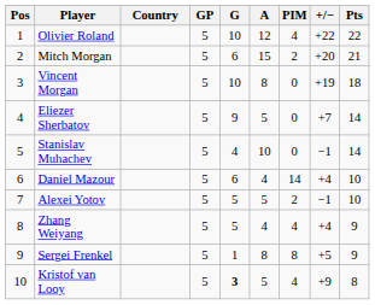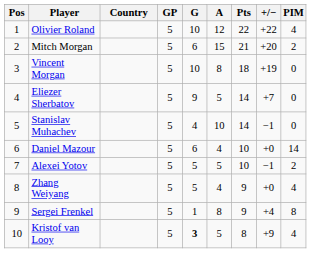 <table class="wikitable sortable" style="text-align: center;">
 <tr>
 <th width=30>Pos</th>
 <th width=100>Player</th>
 <th width=80>Country</th>
 <th width=30>GP</th>
 <th width=30>G</th>
 <th width=30>A</th>
+<th width=30>Pts</th>
+<th width=30>+/−</th>
 <th width=30>PIM</th>
-<th width=30>+/−</th>
-<th width=30>Pts</th>
 </tr>
 <tr>
 <td>1</td>
 <td align=left><a href='#'>Olivier Roland</a></td>
 <td align=left></td>
 <td>5</td>
 <td>10</td>
 <td>12</td>
+<td>22</td>
+<td>+22</td>
 <td>4</td>
-<td>+22</td>
-<td>22</td>
 </tr>
 <tr>
 <td>2</td>
 <td align=left>Mitch Morgan</td>
 <td align=left></td>
 <td>5</td>
 <td>6</td>
 <td>15</td>
+<td>21</td>
+<td>+20</td>
 <td>2</td>
-<td>+20</td>
-<td>21</td>
 </tr>
 <tr>
 <td>3</td>
 <td align=left><a href='#'>Vincent Morgan</a></td>
 <td align=left></td>
 <td>5</td>
 <td>10</td>
 <td>8</td>
+<td>18</td>
+<td>+19</td>
 <td>0</td>
-<td>+19</td>
-<td>18</td>
 </tr>
 <tr>
 <td>4</td>
 <td align=left><a href='#'>Eliezer Sherbatov</a></td>
 <td align=left></td>
 <td>5</td>
 <td>9</td>
 <td>5</td>
+<td>14</td>
+<td>+7</td>
 <td>0</td>
-<td>+7</td>
-<td>14</td>
 </tr>
 <tr>
 <td>5</td>
 <td align=left><a href='#'>Stanislav Muhachev</a></td>
 <td align=left></td>
 <td>5</td>
 <td>4</td>
 <td>10</td>
+<td>14</td>
+<td>−1</td>
 <td>0</td>
-<td>−1</td>
-<td>14</td>
 </tr>
 <tr>
 <td>6</td>
 <td align=left><a href='#'>Daniel Mazour</a></td>
 <td align=left></td>
 <td>5</td>
 <td>6</td>
 <td>4</td>
+<td>10</td>
+<td>+0</td>
 <td>14</td>
-<td>+4</td>
-<td>10</td>
 </tr>
 <tr>
 <td>7</td>
 <td align=left><a href='#'>Alexei Yotov</a></td>
 <td align=left></td>
 <td>5</td>
 <td>5</td>
 <td>5</td>
+<td>10</td>
+<td>−1</td>
 <td>2</td>
-<td>−1</td>
-<td>10</td>
 </tr>
 <tr>
 <td>8</td>
 <td align=left><a href='#'>Zhang Weiyang</a></td>
 <td align=left></td>
 <td>5</td>
 <td>5</td>
 <td>4</td>
+<td>9</td>
+<td>+0</td>
 <td>4</td>
-<td>+4</td>
-<td>9</td>
 </tr>
 <tr>
 <td>9</td>
 <td align=left><a href='#'>Sergei Frenkel</a></td>
 <td align=left></td>
 <td>5</td>
 <td>1</td>
 <td>8</td>
+<td>9</td>
+<td>+4</td>
 <td>8</td>
-<td>+5</td>
-<td>9</td>
 </tr>
 <tr>
 <td>10</td>
 <td align=left><a href='#'>Kristof van Looy</a></td>
 <td align=left></td>
 <td>5</td>
 <td><strong>3</strong></td>
 <td>5</td>
+<td>8</td>
+<td>+9</td>
 <td>4</td>
-<td>+9</td>
-<td>8</td>
 </tr>
 </table>
